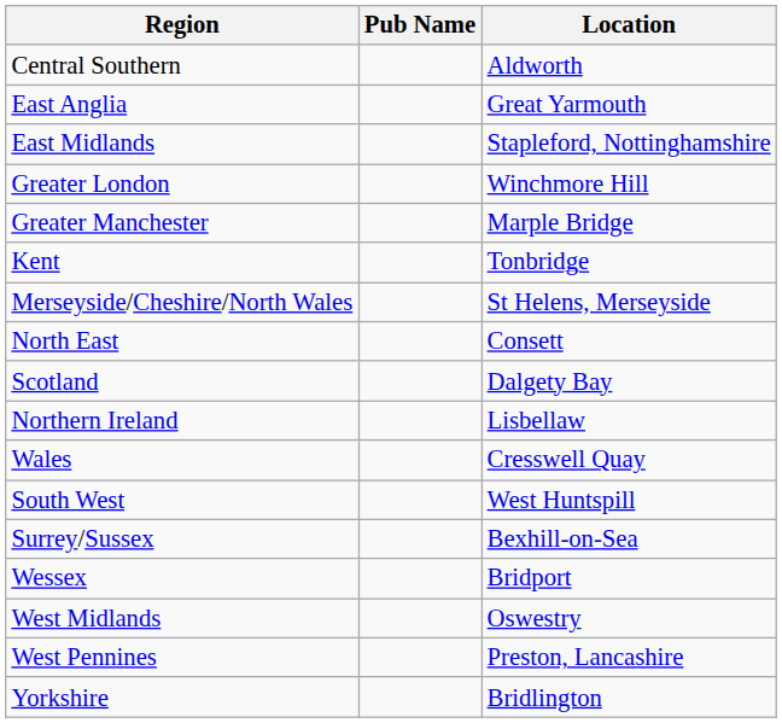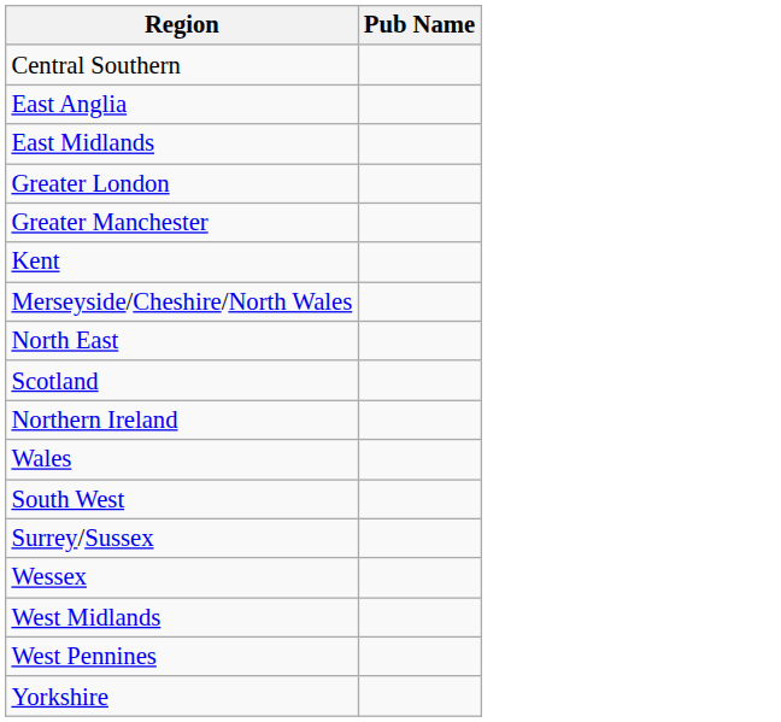 <table class="wikitable">
 <tr>
 <th>Region</th>
 <th>Pub Name</th>
-<th>Location</th>
 </tr>
 <tr>
 <td>Central Southern</td>
 <td></td>
-<td><a href='#'>Aldworth</a></td>
 </tr>
 <tr>
 <td><a href='#'>East Anglia</a></td>
 <td></td>
-<td><a href='#'>Great Yarmouth</a></td>
 </tr>
 <tr>
 <td><a href='#'>East Midlands</a></td>
 <td></td>
-<td><a href='#'>Stapleford, Nottinghamshire</a></td>
 </tr>
 <tr>
 <td><a href='#'>Greater London</a></td>
 <td></td>
-<td><a href='#'>Winchmore Hill</a></td>
 </tr>
 <tr>
 <td><a href='#'>Greater Manchester</a></td>
 <td></td>
-<td><a href='#'>Marple Bridge</a></td>
 </tr>
 <tr>
 <td><a href='#'>Kent</a></td>
 <td></td>
-<td><a href='#'>Tonbridge</a></td>
 </tr>
 <tr>
 <td><a href='#'>Merseyside</a>/<a href='#'>Cheshire</a>/<a href='#'>North Wales</a></td>
 <td></td>
-<td><a href='#'>St Helens, Merseyside</a></td>
 </tr>
 <tr>
 <td><a href='#'>North East</a></td>
 <td></td>
-<td><a href='#'>Consett</a></td>
 </tr>
 <tr>
 <td><a href='#'>Scotland</a></td>
 <td></td>
-<td><a href='#'>Dalgety Bay</a></td>
 </tr>
 <tr>
 <td><a href='#'>Northern Ireland</a></td>
 <td></td>
-<td><a href='#'>Lisbellaw</a></td>
 </tr>
 <tr>
 <td><a href='#'>Wales</a></td>
 <td></td>
-<td><a href='#'>Cresswell Quay</a></td>
 </tr>
 <tr>
 <td><a href='#'>South West</a></td>
 <td></td>
-<td><a href='#'>West Huntspill</a></td>
 </tr>
 <tr>
 <td><a href='#'>Surrey</a>/<a href='#'>Sussex</a></td>
 <td></td>
-<td><a href='#'>Bexhill-on-Sea</a></td>
 </tr>
 <tr>
 <td><a href='#'>Wessex</a></td>
 <td></td>
-<td><a href='#'>Bridport</a></td>
 </tr>
 <tr>
 <td><a href='#'>West Midlands</a></td>
 <td></td>
-<td><a href='#'>Oswestry</a></td>
 </tr>
 <tr>
 <td><a href='#'>West Pennines</a></td>
 <td></td>
-<td><a href='#'>Preston, Lancashire</a></td>
 </tr>
 <tr>
 <td><a href='#'>Yorkshire</a></td>
 <td></td>
-<td><a href='#'>Bridlington</a></td>
 </tr>
 </table>
